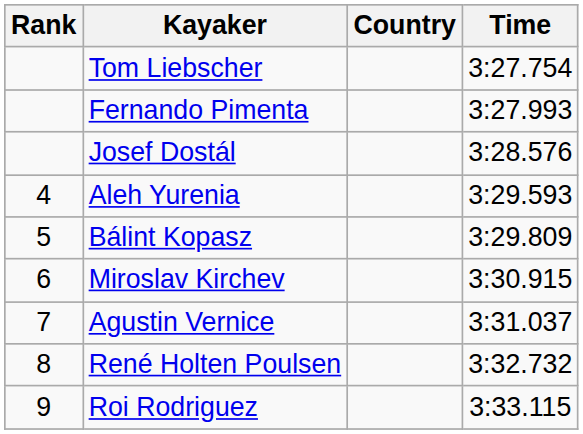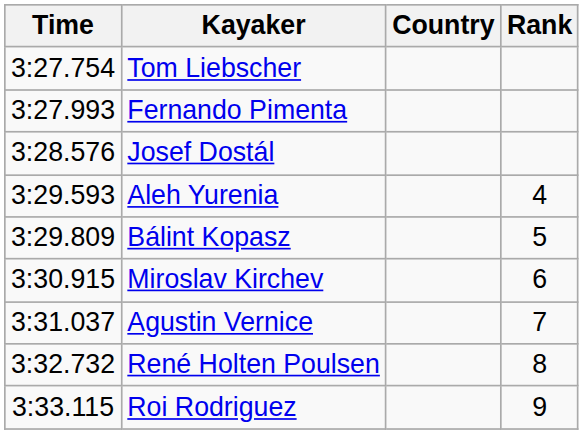 <table class="wikitable" style="text-align:center">
 <tr>
-<th>Rank</th>
+<th>Time</th>
 <th>Kayaker</th>
 <th>Country</th>
-<th>Time</th>
+<th>Rank</th>
 </tr>
 <tr>
-<td></td>
+<td>3:27.754</td>
 <td align="left"><a href='#'>Tom Liebscher</a></td>
 <td align="left"></td>
-<td>3:27.754</td>
+<td></td>
 </tr>
 <tr>
-<td></td>
+<td>3:27.993</td>
 <td align="left"><a href='#'>Fernando Pimenta</a></td>
 <td align="left"></td>
-<td>3:27.993</td>
+<td></td>
 </tr>
 <tr>
-<td></td>
+<td>3:28.576</td>
 <td align="left"><a href='#'>Josef Dostál</a></td>
 <td align="left"></td>
-<td>3:28.576</td>
+<td></td>
 </tr>
 <tr>
-<td>4</td>
+<td>3:29.593</td>
 <td align="left"><a href='#'>Aleh Yurenia</a></td>
 <td align="left"></td>
-<td>3:29.593</td>
+<td>4</td>
 </tr>
 <tr>
-<td>5</td>
+<td>3:29.809</td>
 <td align="left"><a href='#'>Bálint Kopasz</a></td>
 <td align="left"></td>
-<td>3:29.809</td>
+<td>5</td>
 </tr>
 <tr>
-<td>6</td>
+<td>3:30.915</td>
 <td align="left"><a href='#'>Miroslav Kirchev</a></td>
 <td align="left"></td>
-<td>3:30.915</td>
+<td>6</td>
 </tr>
 <tr>
-<td>7</td>
+<td>3:31.037</td>
 <td align="left"><a href='#'>Agustin Vernice</a></td>
 <td align="left"></td>
-<td>3:31.037</td>
+<td>7</td>
 </tr>
 <tr>
-<td>8</td>
+<td>3:32.732</td>
 <td align="left"><a href='#'>René Holten Poulsen</a></td>
 <td align="left"></td>
-<td>3:32.732</td>
+<td>8</td>
 </tr>
 <tr>
-<td>9</td>
+<td>3:33.115</td>
 <td align="left"><a href='#'>Roi Rodriguez</a></td>
 <td align="left"></td>
-<td>3:33.115</td>
+<td>9</td>
 </tr>
 </table>
